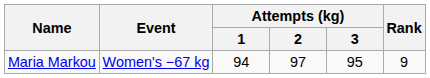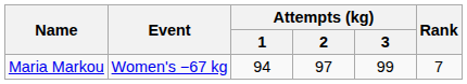 <table class="wikitable" style="font-size:90%">
 <tr>
 <th rowspan="2">Name</th>
 <th rowspan="2">Event</th>
 <th colspan="3">Attempts (kg)</th>
 <th rowspan="2">Rank</th>
 </tr>
 <tr>
 <th width="50">1</th>
 <th width="50">2</th>
 <th width="50">3</th>
 </tr>
 <tr align=center>
 <td align=left><a href='#'>Maria Markou</a></td>
 <td align=left><a href='#'>Women's −67 kg</a></td>
 <td>94</td>
 <td>97</td>
-<td>95</td>
-<td>9</td>
+<td>99</td>
+<td>7</td>
 </tr>
 </table>
